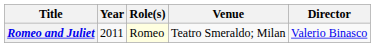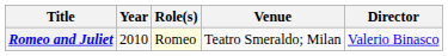 <table class="wikitable plainrowheaders sortable">
 <tr>
 <th scope="col">Title</th>
 <th scope="col">Year</th>
 <th scope="col">Role(s)</th>
 <th scope="col">Venue</th>
 <th scope="col">Director</th>
 </tr>
 <tr>
 <th scope="row"><em><a href='#'>Romeo and Juliet</a></em></th>
-<td>2011</td>
+<td>2010</td>
 <td style="background: lightyellow;">Romeo</td>
 <td>Teatro Smeraldo; Milan</td>
 <td><a href='#'>Valerio Binasco</a></td>
 </tr>
 </table>
